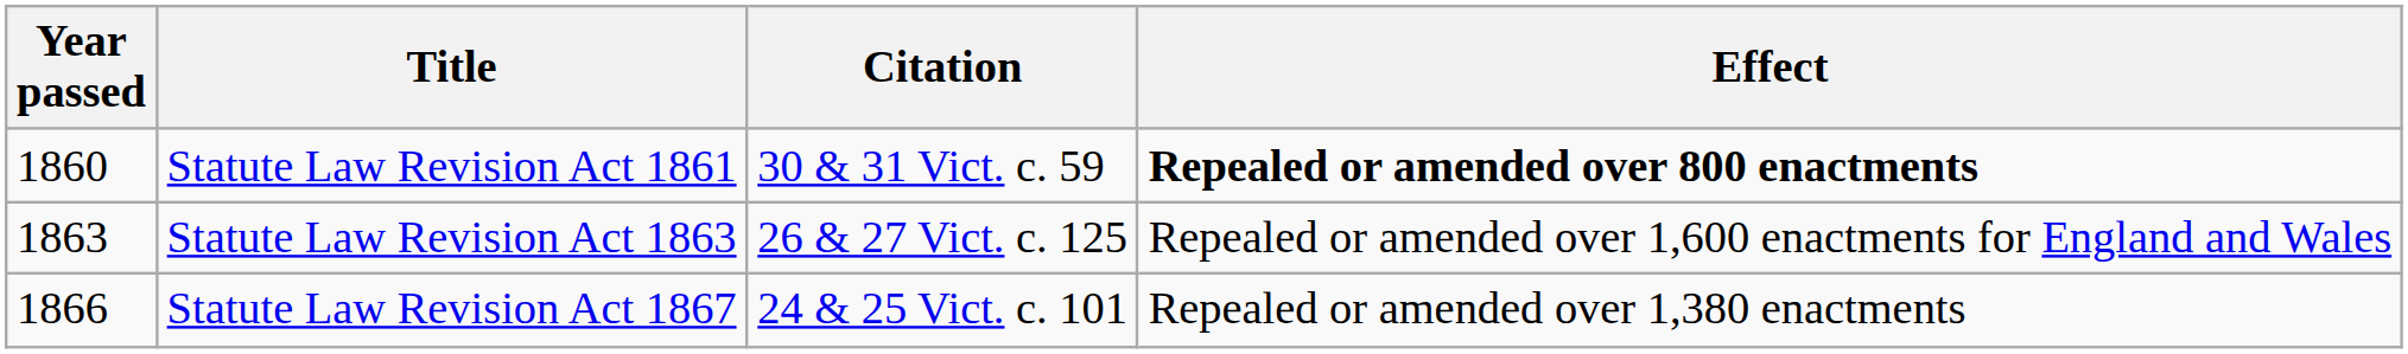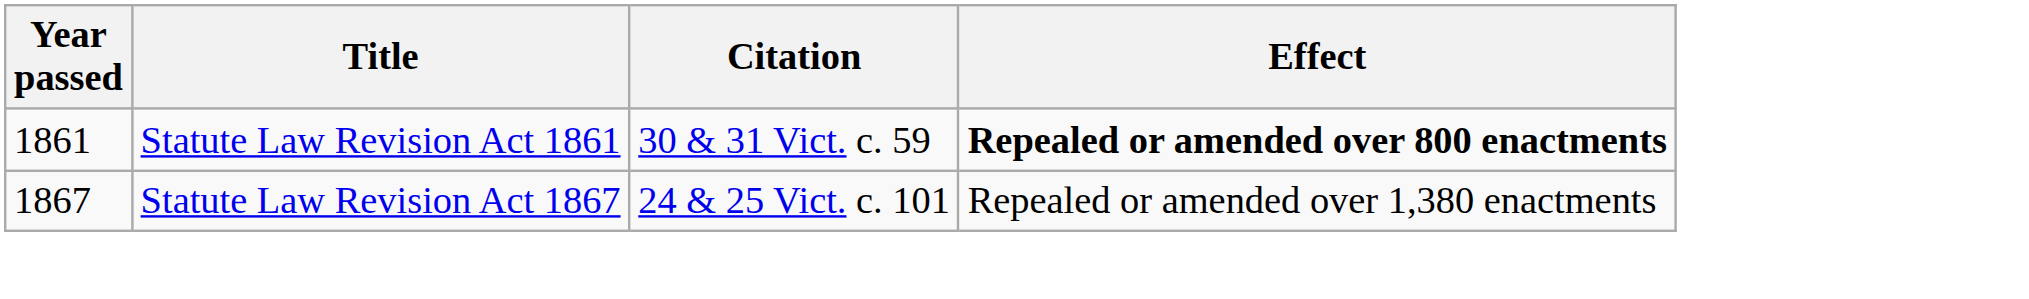 <table class="wikitable">
 <tr>
 <th>Year<br>passed</th>
 <th>Title</th>
 <th>Citation</th>
 <th>Effect</th>
 </tr>
 <tr>
-<td>1860</td>
+<td>1861</td>
 <td><a href='#'>Statute Law Revision Act 1861</a></td>
 <td><a href='#'>30 & 31 Vict.</a> c. 59</td>
 <td><strong>Repealed or amended over 800 enactments</strong></td>
 </tr>
 <tr>
-<td>1863</td>
-<td><a href='#'>Statute Law Revision Act 1863</a></td>
-<td><a href='#'>26 & 27 Vict.</a> c. 125</td>
-<td>Repealed or amended over 1,600 enactments for <a href='#'>England and Wales</a></td>
-</tr>
-<tr>
-<td>1866</td>
+<td>1867</td>
 <td><a href='#'>Statute Law Revision Act 1867</a></td>
 <td><a href='#'>24 & 25 Vict.</a> c. 101</td>
 <td>Repealed or amended over 1,380 enactments</td>
 </tr>
 </table>
